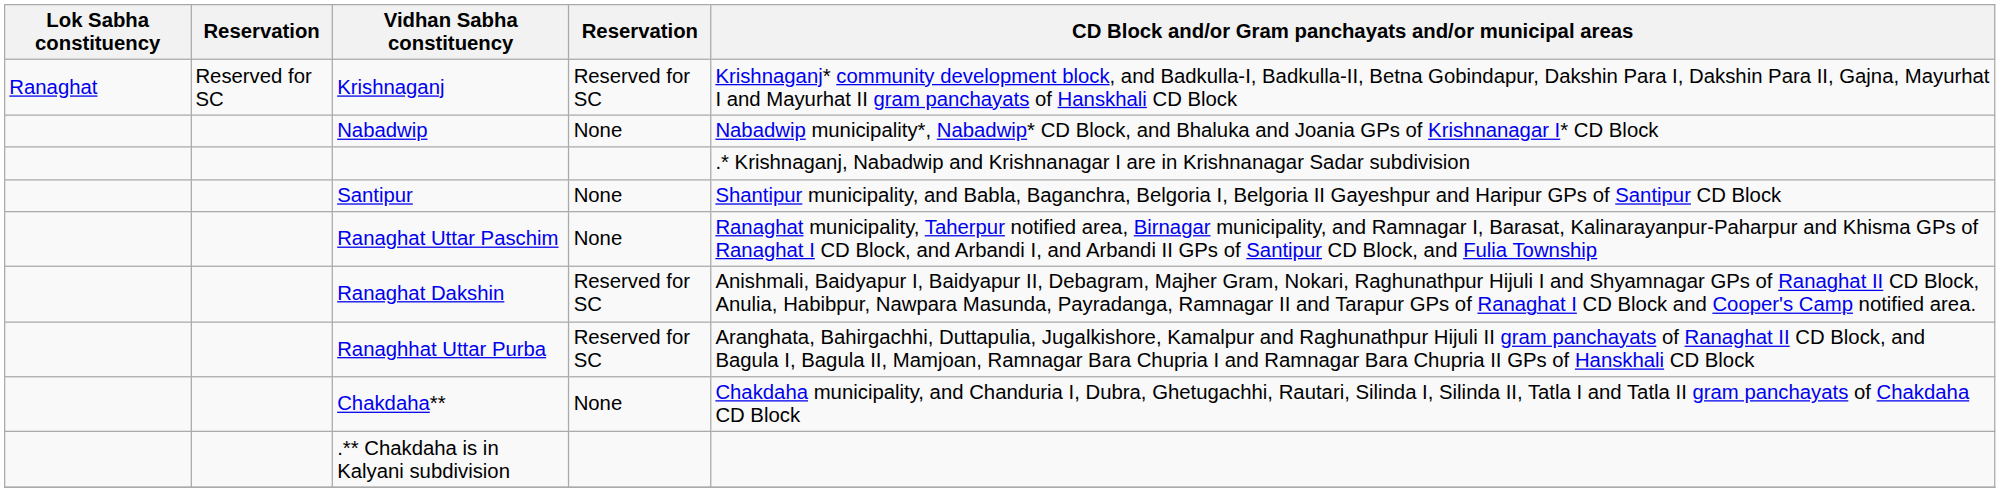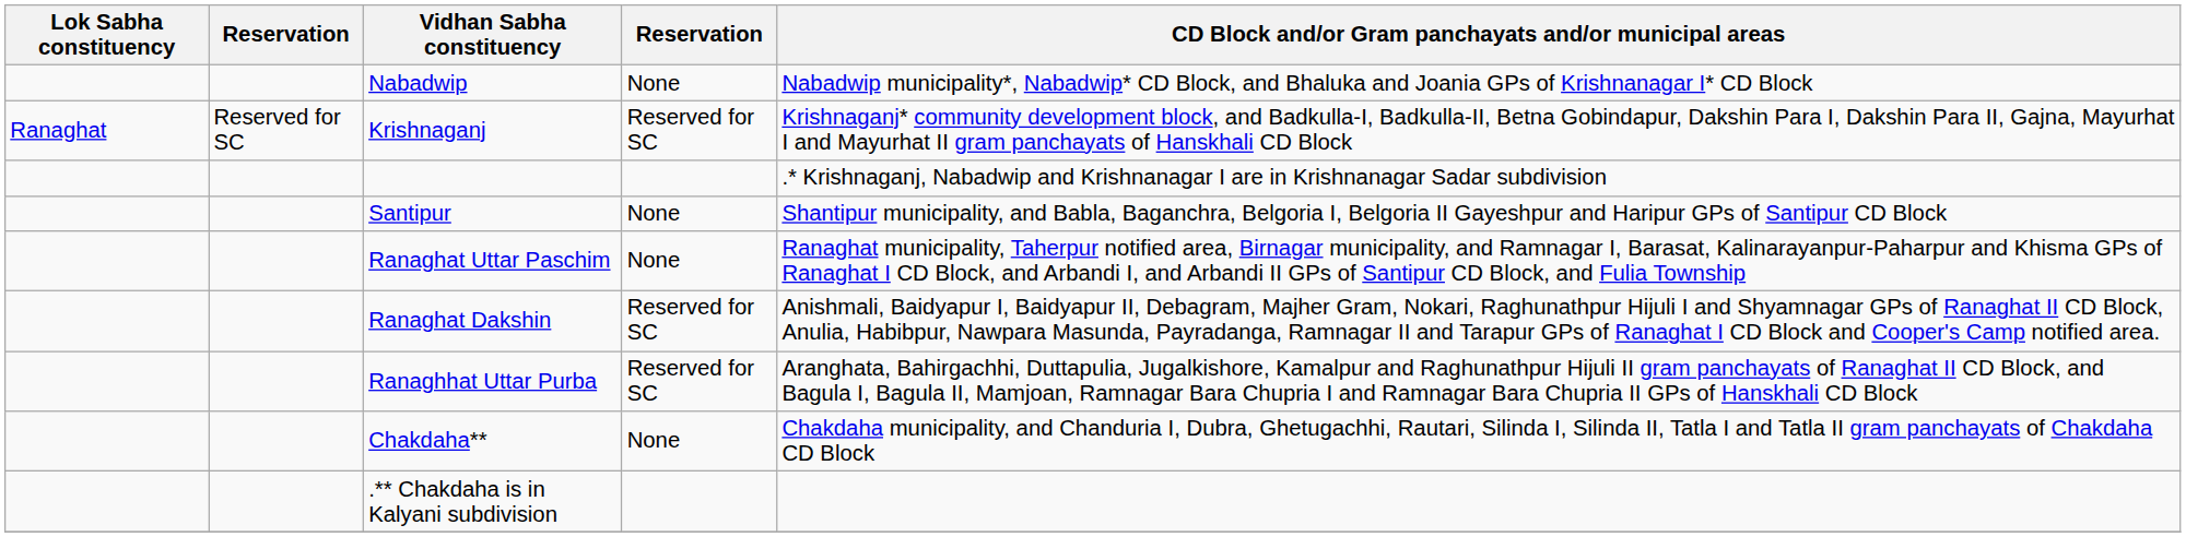 <table class="wikitable sortable">
 <tr>
 <th>Lok Sabha constituency</th>
 <th>Reservation</th>
 <th>Vidhan Sabha constituency</th>
 <th>Reservation</th>
 <th>CD Block and/or Gram panchayats and/or municipal areas</th>
 </tr>
 <tr>
+<td></td>
+<td></td>
+<td><a href='#'>Nabadwip</a></td>
+<td>None</td>
+<td><a href='#'>Nabadwip</a> municipality*, <a href='#'>Nabadwip</a>* CD Block, and Bhaluka and Joania GPs of <a href='#'>Krishnanagar I</a>* CD Block</td>
+</tr>
+<tr>
 <td><a href='#'>Ranaghat</a></td>
 <td>Reserved for SC</td>
 <td><a href='#'>Krishnaganj</a></td>
 <td>Reserved for SC</td>
 <td><a href='#'>Krishnaganj</a>* <a href='#'>community development block</a>, and Badkulla-I, Badkulla-II, Betna Gobindapur, Dakshin Para I, Dakshin Para II, Gajna, Mayurhat I and Mayurhat II <a href='#'>gram panchayats</a> of <a href='#'>Hanskhali</a> CD Block</td>
-</tr>
-<tr>
-<td></td>
-<td></td>
-<td><a href='#'>Nabadwip</a></td>
-<td>None</td>
-<td><a href='#'>Nabadwip</a> municipality*, <a href='#'>Nabadwip</a>* CD Block, and Bhaluka and Joania GPs of <a href='#'>Krishnanagar I</a>* CD Block</td>
 </tr>
 <tr>
 <td></td>
 <td></td>
 <td></td>
 <td></td>
 <td>.* Krishnaganj, Nabadwip and Krishnanagar I are in Krishnanagar Sadar subdivision</td>
 </tr>
 <tr>
 <td></td>
 <td></td>
 <td><a href='#'>Santipur</a></td>
 <td>None</td>
 <td><a href='#'>Shantipur</a> municipality, and Babla, Baganchra, Belgoria I, Belgoria II Gayeshpur and Haripur GPs of <a href='#'>Santipur</a> CD Block</td>
 </tr>
 <tr>
 <td></td>
 <td></td>
 <td><a href='#'>Ranaghat Uttar Paschim</a></td>
 <td>None</td>
 <td><a href='#'>Ranaghat</a> municipality, <a href='#'>Taherpur</a> notified area, <a href='#'>Birnagar</a> municipality, and Ramnagar I, Barasat, Kalinarayanpur-Paharpur and Khisma GPs of <a href='#'>Ranaghat I</a> CD Block, and Arbandi I, and Arbandi II GPs of <a href='#'>Santipur</a> CD Block, and <a href='#'>Fulia Township</a></td>
 </tr>
 <tr>
 <td></td>
 <td></td>
 <td><a href='#'>Ranaghat Dakshin</a></td>
 <td>Reserved for SC</td>
 <td>Anishmali, Baidyapur I, Baidyapur II, Debagram, Majher Gram, Nokari, Raghunathpur Hijuli I and Shyamnagar GPs of <a href='#'>Ranaghat II</a> CD Block, Anulia, Habibpur, Nawpara Masunda, Payradanga, Ramnagar II and Tarapur GPs of <a href='#'>Ranaghat I</a> CD Block and <a href='#'>Cooper's Camp</a> notified area.</td>
 </tr>
 <tr>
 <td></td>
 <td></td>
 <td><a href='#'>Ranaghhat Uttar Purba</a></td>
 <td>Reserved for SC</td>
 <td>Aranghata, Bahirgachhi, Duttapulia, Jugalkishore, Kamalpur and Raghunathpur Hijuli II <a href='#'>gram panchayats</a> of <a href='#'>Ranaghat II</a> CD Block, and Bagula I, Bagula II, Mamjoan, Ramnagar Bara Chupria I and Ramnagar Bara Chupria II GPs of <a href='#'>Hanskhali</a> CD Block</td>
 </tr>
 <tr>
 <td></td>
 <td></td>
 <td><a href='#'>Chakdaha</a>**</td>
 <td>None</td>
 <td><a href='#'>Chakdaha</a> municipality, and Chanduria I, Dubra, Ghetugachhi, Rautari, Silinda I, Silinda II, Tatla I and Tatla II <a href='#'>gram panchayats</a> of <a href='#'>Chakdaha</a> CD Block</td>
 </tr>
 <tr>
 <td></td>
 <td></td>
 <td>.** Chakdaha is in Kalyani subdivision</td>
 <td></td>
 <td></td>
 </tr>
 <tr>
 </tr>
 </table>
